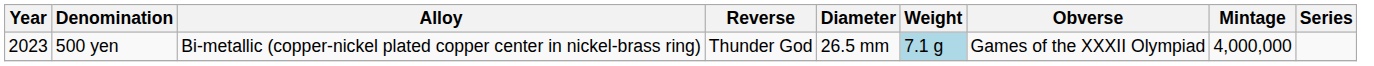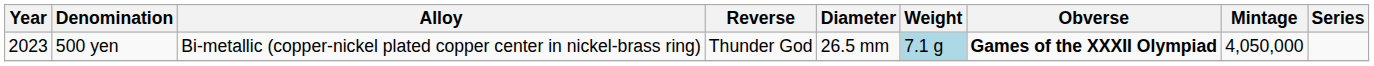 <table class="wikitable">
 <tr>
 <th>Year</th>
 <th>Denomination</th>
 <th>Alloy</th>
 <th>Reverse</th>
 <th>Diameter</th>
 <th>Weight</th>
 <th>Obverse</th>
 <th>Mintage</th>
 <th>Series</th>
 </tr>
 <tr>
 <td>2023</td>
 <td>500 yen</td>
 <td>Bi-metallic (copper-nickel plated copper center in nickel-brass ring)</td>
 <td>Thunder God</td>
 <td>26.5 mm</td>
 <td style="background: lightblue;">7.1 g</td>
-<td>Games of the XXXII Olympiad</td>
-<td>4,000,000</td>
+<td><strong>Games of the XXXII Olympiad</strong></td>
+<td>4,050,000</td>
 <td></td>
 </tr>
 <tr>
 </tr>
 </table>
